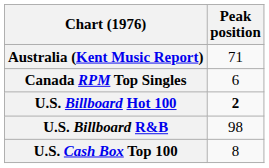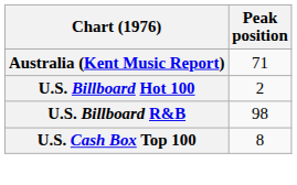 <table class="wikitable sortable plainrowheaders">
 <tr>
 <th>Chart (1976)</th>
 <th>Peak<br>position</th>
 </tr>
 <tr>
 <th scope="row">Australia (<a href='#'>Kent Music Report</a>)</th>
 <td align="center">71</td>
 </tr>
 <tr>
-<th scope="row">Canada <a href='#'><em>RPM</em></a> Top Singles</th>
-<td style="text-align:center;">6</td>
-</tr>
-<tr>
 <th scope="row">U.S. <em><a href='#'>Billboard</a></em> <a href='#'>Hot 100</a></th>
-<td style="text-align:center;"><strong>2</strong></td>
+<td style="text-align:center;">2</td>
 </tr>
 <tr>
 <th scope="row">U.S. <em>Billboard</em> <a href='#'>R&B</a></th>
 <td style="text-align:center;">98</td>
 </tr>
 <tr>
 <th scope="row">U.S. <em><a href='#'>Cash Box</a></em> Top 100</th>
 <td style="text-align:center;">8</td>
 </tr>
 </table>
